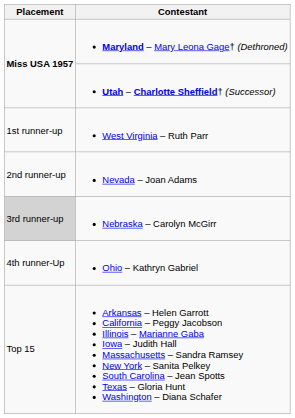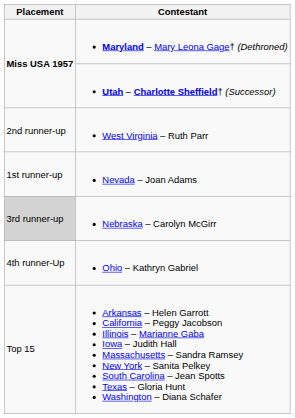 <table class="wikitable sortable" style="font-size: 95%;">
 <tr>
 <th>Placement</th>
 <th>Contestant</th>
 </tr>
 <tr>
 <td rowspan="2" align="center"><strong>Miss USA 1957</strong></td>
 <td><br><ul><li><strong> <a href='#'>Maryland</a></strong> – <a href='#'>Mary Leona Gage</a>† <em>(Dethroned)</em></li></ul></td>
 </tr>
 <tr>
 <td><br><ul><li><strong> <a href='#'>Utah</a></strong> – <strong><a href='#'>Charlotte Sheffield</a></strong>† <em>(Successor)</em></li></ul></td>
 </tr>
 <tr>
-<td>1st runner-up</td>
+<td>2nd runner-up</td>
 <td><br><ul><li> <a href='#'>West Virginia</a> – Ruth Parr</li></ul></td>
 </tr>
 <tr>
-<td>2nd runner-up</td>
+<td>1st runner-up</td>
 <td><br><ul><li> <a href='#'>Nevada</a> – Joan Adams</li></ul></td>
 </tr>
 <tr>
 <td style="background: lightgrey;">3rd runner-up</td>
 <td><br><ul><li> <a href='#'>Nebraska</a> – Carolyn McGirr</li></ul></td>
 </tr>
 <tr>
 <td>4th runner-Up</td>
 <td><br><ul><li> <a href='#'>Ohio</a> – Kathryn Gabriel</li></ul></td>
 </tr>
 <tr>
 <td>Top 15</td>
 <td><br><ul><li> <a href='#'>Arkansas</a> – Helen Garrott</li><li> <a href='#'>California</a> – Peggy Jacobson</li><li> <a href='#'>Illinois</a> – <a href='#'>Marianne Gaba</a></li><li> <a href='#'>Iowa</a> – Judith Hall</li><li> <a href='#'>Massachusetts</a> – Sandra Ramsey</li><li> <a href='#'>New York</a> – Sanita Pelkey</li><li> <a href='#'>South Carolina</a> – Jean Spotts</li><li> <a href='#'>Texas</a> – Gloria Hunt</li><li> <a href='#'>Washington</a> – Diana Schafer</li></ul></td>
 </tr>
 </table>
